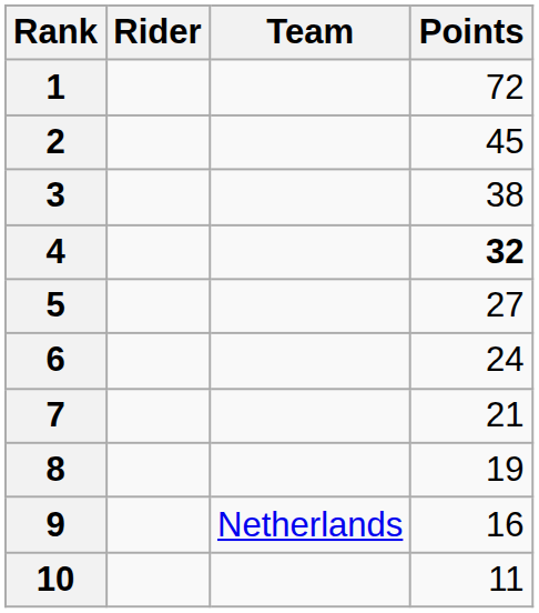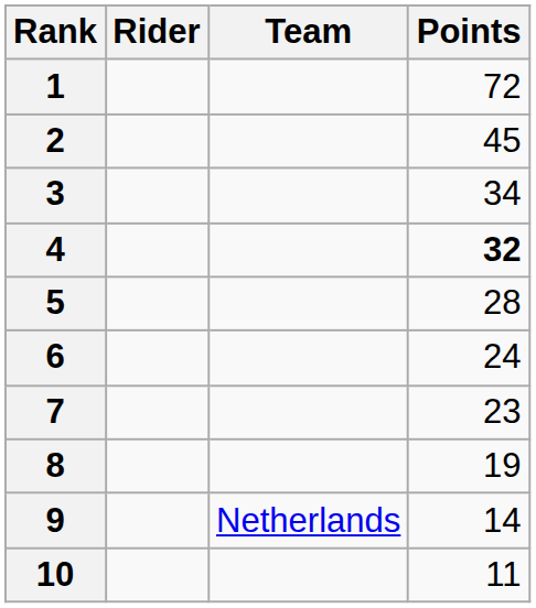 <table class="wikitable" margin-bottom:0;">
 <tr>
 <th scope="col">Rank</th>
 <th scope="col">Rider</th>
 <th scope="col">Team</th>
 <th scope="col">Points</th>
 </tr>
 <tr>
 <th scope="row">1</th>
 <td> </td>
 <td></td>
 <td align="right">72</td>
 </tr>
 <tr>
 <th scope="row">2</th>
 <td></td>
 <td></td>
 <td align="right">45</td>
 </tr>
 <tr>
 <th scope="row">3</th>
 <td></td>
 <td></td>
-<td align="right">38</td>
+<td align="right">34</td>
 </tr>
 <tr>
 <th scope="row">4</th>
 <td></td>
 <td></td>
 <td align="right"><strong>32</strong></td>
 </tr>
 <tr>
 <th scope="row">5</th>
 <td></td>
 <td></td>
-<td align="right">27</td>
+<td align="right">28</td>
 </tr>
 <tr>
 <th scope="row">6</th>
 <td></td>
 <td></td>
 <td align="right">24</td>
 </tr>
 <tr>
 <th scope="row">7</th>
 <td></td>
 <td></td>
-<td align="right">21</td>
+<td align="right">23</td>
 </tr>
 <tr>
 <th scope="row">8</th>
 <td></td>
 <td></td>
 <td align="right">19</td>
 </tr>
 <tr>
 <th scope="row">9</th>
 <td></td>
 <td><a href='#'>Netherlands</a></td>
-<td align="right">16</td>
+<td align="right">14</td>
 </tr>
 <tr>
 <th scope="row">10</th>
 <td></td>
 <td></td>
 <td align="right">11</td>
 </tr>
 </table>
